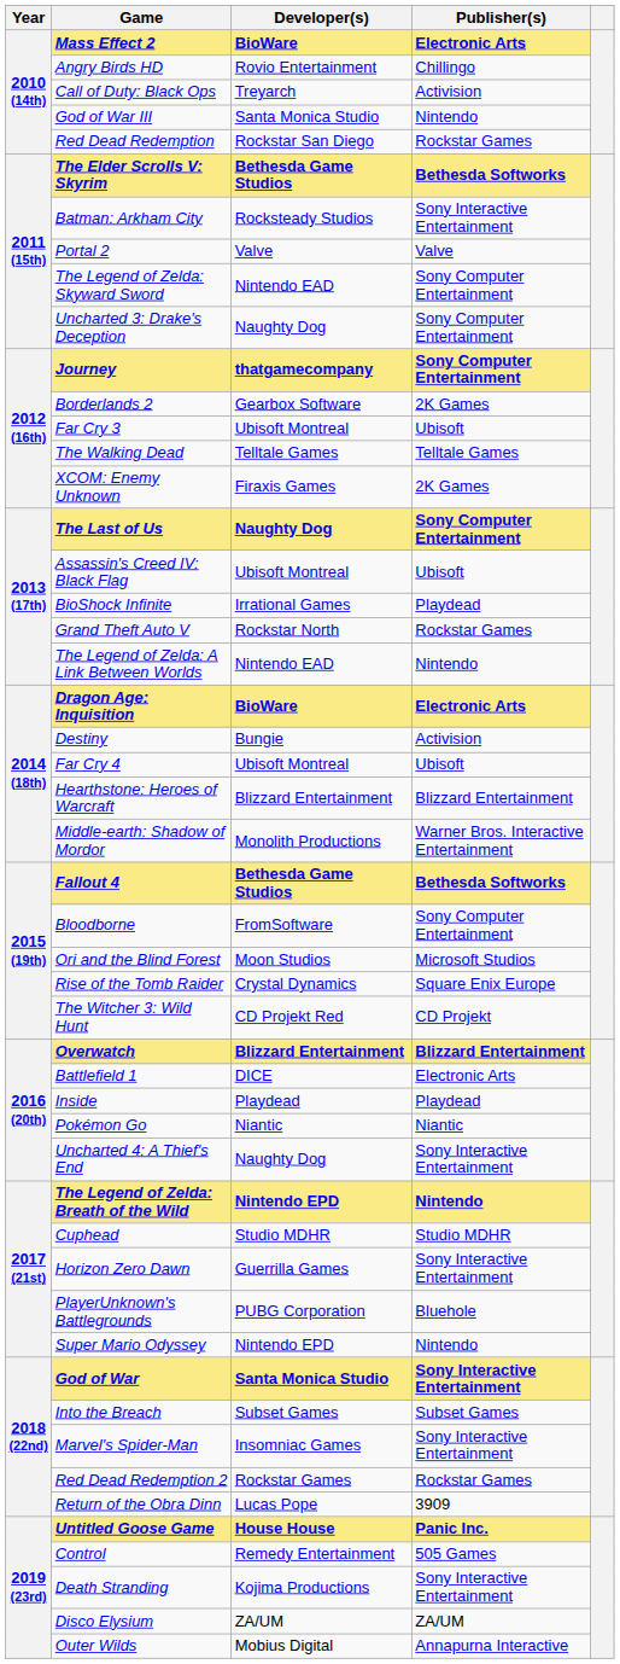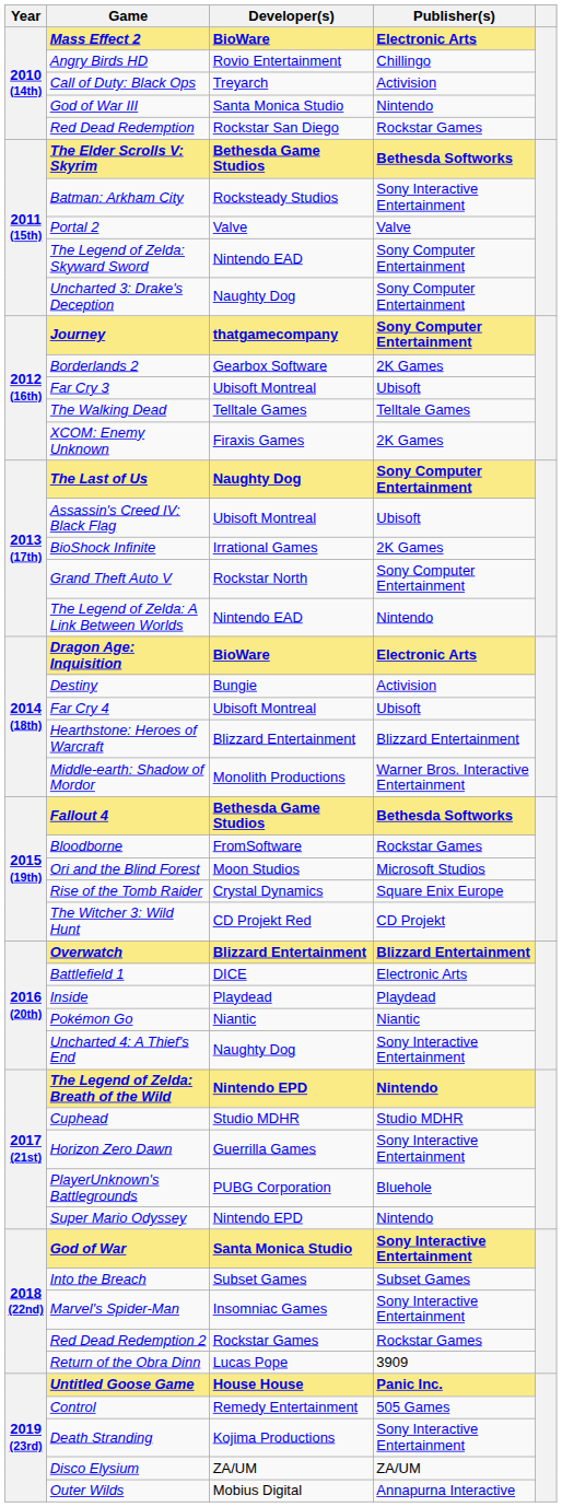 <table class="wikitable sortable" style="width:100%;">
 <tr style="background:#bebebe">
 <th scope="col" style="width:6%;">Year</th>
 <th scope="col" style="width:30%;">Game</th>
 <th scope="col" style="width:30%;">Developer(s)</th>
 <th scope="col" style="width:30%;">Publisher(s)</th>
 <th scope="col" style="width:4%;" class="unsortable"></th>
 </tr>
 <tr>
 <th scope="row" rowspan="5" style="text-align:center"><a href='#'>2010</a> <br><small><a href='#'>(14th)</a> </small></th>
 <td style="background:#FAEB86"><strong><em><a href='#'>Mass Effect 2</a></em></strong></td>
 <td style="background:#FAEB86"><strong><a href='#'>BioWare</a></strong></td>
 <td style="background:#FAEB86"><strong><a href='#'>Electronic Arts</a></strong></td>
 <th scope="row" rowspan="5" style="text-align;center;"></th>
 </tr>
 <tr>
 <td><em><a href='#'>Angry Birds HD</a></em></td>
 <td><a href='#'>Rovio Entertainment</a></td>
 <td><a href='#'>Chillingo</a></td>
 </tr>
 <tr>
 <td><em><a href='#'>Call of Duty: Black Ops</a></em></td>
 <td><a href='#'>Treyarch</a></td>
 <td><a href='#'>Activision</a></td>
 </tr>
 <tr>
 <td><em><a href='#'>God of War III</a></em></td>
 <td><a href='#'>Santa Monica Studio</a></td>
 <td><a href='#'>Nintendo</a></td>
 </tr>
 <tr>
 <td><em><a href='#'>Red Dead Redemption</a></em></td>
 <td><a href='#'>Rockstar San Diego</a></td>
 <td><a href='#'>Rockstar Games</a></td>
 </tr>
 <tr>
 <th scope="row" rowspan="5" style="text-align:center"><a href='#'>2011</a> <br><small><a href='#'>(15th)</a> </small></th>
 <td style="background:#FAEB86"><strong><em><a href='#'>The Elder Scrolls V: Skyrim</a></em></strong></td>
 <td style="background:#FAEB86"><strong><a href='#'>Bethesda Game Studios</a></strong></td>
 <td style="background:#FAEB86"><strong><a href='#'>Bethesda Softworks</a></strong></td>
 <th scope="row" rowspan="5" style="text-align;center;"></th>
 </tr>
 <tr>
 <td><em><a href='#'>Batman: Arkham City</a></em></td>
 <td><a href='#'>Rocksteady Studios</a></td>
 <td><a href='#'>Sony Interactive Entertainment</a></td>
 </tr>
 <tr>
 <td><em><a href='#'>Portal 2</a></em></td>
 <td><a href='#'>Valve</a></td>
 <td><a href='#'>Valve</a></td>
 </tr>
 <tr>
 <td><em><a href='#'>The Legend of Zelda: Skyward Sword</a></em></td>
 <td><a href='#'>Nintendo EAD</a></td>
 <td><a href='#'>Sony Computer Entertainment</a></td>
 </tr>
 <tr>
 <td><em><a href='#'>Uncharted 3: Drake's Deception</a></em></td>
 <td><a href='#'>Naughty Dog</a></td>
 <td><a href='#'>Sony Computer Entertainment</a></td>
 </tr>
 <tr>
 <th scope="row" rowspan="5" style="text-align:center"><a href='#'>2012</a> <br><small><a href='#'>(16th)</a> </small></th>
 <td style="background:#FAEB86"><strong><em><a href='#'>Journey</a></em></strong></td>
 <td style="background:#FAEB86"><strong><a href='#'>thatgamecompany</a></strong></td>
 <td style="background:#FAEB86"><strong><a href='#'>Sony Computer Entertainment</a></strong></td>
 <th scope="row" rowspan="5" style="text-align;center;"></th>
 </tr>
 <tr>
 <td><em><a href='#'>Borderlands 2</a></em></td>
 <td><a href='#'>Gearbox Software</a></td>
 <td><a href='#'>2K Games</a></td>
 </tr>
 <tr>
 <td><em><a href='#'>Far Cry 3</a></em></td>
 <td><a href='#'>Ubisoft Montreal</a></td>
 <td><a href='#'>Ubisoft</a></td>
 </tr>
 <tr>
 <td><em><a href='#'>The Walking Dead</a></em></td>
 <td><a href='#'>Telltale Games</a></td>
 <td><a href='#'>Telltale Games</a></td>
 </tr>
 <tr>
 <td><em><a href='#'>XCOM: Enemy Unknown</a></em></td>
 <td><a href='#'>Firaxis Games</a></td>
 <td><a href='#'>2K Games</a></td>
 </tr>
 <tr>
 <th scope="row" rowspan="5" style="text-align:center"><a href='#'>2013</a> <br><small><a href='#'>(17th)</a> </small></th>
 <td style="background:#FAEB86"><strong><em><a href='#'>The Last of Us</a></em></strong></td>
 <td style="background:#FAEB86"><strong><a href='#'>Naughty Dog</a></strong></td>
 <td style="background:#FAEB86"><strong><a href='#'>Sony Computer Entertainment</a></strong></td>
 <th scope="row" rowspan="5" style="text-align;center;"></th>
 </tr>
 <tr>
 <td><em><a href='#'>Assassin's Creed IV: Black Flag</a></em></td>
 <td><a href='#'>Ubisoft Montreal</a></td>
 <td><a href='#'>Ubisoft</a></td>
 </tr>
 <tr>
 <td><em><a href='#'>BioShock Infinite</a></em></td>
 <td><a href='#'>Irrational Games</a></td>
-<td><a href='#'>Playdead</a></td>
+<td><a href='#'>2K Games</a></td>
 </tr>
 <tr>
 <td><em><a href='#'>Grand Theft Auto V</a></em></td>
 <td><a href='#'>Rockstar North</a></td>
-<td><a href='#'>Rockstar Games</a></td>
+<td><a href='#'>Sony Computer Entertainment</a></td>
 </tr>
 <tr>
 <td><em><a href='#'>The Legend of Zelda: A Link Between Worlds</a></em></td>
 <td><a href='#'>Nintendo EAD</a></td>
 <td><a href='#'>Nintendo</a></td>
 </tr>
 <tr>
 <th scope="row" rowspan="5" style="text-align:center"><a href='#'>2014</a> <br><small><a href='#'>(18th)</a> </small></th>
 <td style="background:#FAEB86"><strong><em><a href='#'>Dragon Age: Inquisition</a></em></strong></td>
 <td style="background:#FAEB86"><strong><a href='#'>BioWare</a></strong></td>
 <td style="background:#FAEB86"><strong><a href='#'>Electronic Arts</a></strong></td>
 <th scope="row" rowspan="5" style="text-align;center;"></th>
 </tr>
 <tr>
 <td><em><a href='#'>Destiny</a></em></td>
 <td><a href='#'>Bungie</a></td>
 <td><a href='#'>Activision</a></td>
 </tr>
 <tr>
 <td><em><a href='#'>Far Cry 4</a></em></td>
 <td><a href='#'>Ubisoft Montreal</a></td>
 <td><a href='#'>Ubisoft</a></td>
 </tr>
 <tr>
 <td><em><a href='#'>Hearthstone: Heroes of Warcraft</a></em></td>
 <td><a href='#'>Blizzard Entertainment</a></td>
 <td><a href='#'>Blizzard Entertainment</a></td>
 </tr>
 <tr>
 <td><em><a href='#'>Middle-earth: Shadow of Mordor</a></em></td>
 <td><a href='#'>Monolith Productions</a></td>
 <td><a href='#'>Warner Bros. Interactive Entertainment</a></td>
 </tr>
 <tr>
 <th scope="row" rowspan="5" style="text-align:center"><a href='#'>2015</a> <br><small><a href='#'>(19th)</a> </small></th>
 <td style="background:#FAEB86"><strong><em><a href='#'>Fallout 4</a></em></strong></td>
 <td style="background:#FAEB86"><strong><a href='#'>Bethesda Game Studios</a></strong></td>
 <td style="background:#FAEB86"><strong><a href='#'>Bethesda Softworks</a></strong></td>
 <th scope="row" rowspan="5" style="text-align;center;"></th>
 </tr>
 <tr>
 <td><em><a href='#'>Bloodborne</a></em></td>
 <td><a href='#'>FromSoftware</a></td>
-<td><a href='#'>Sony Computer Entertainment</a></td>
+<td><a href='#'>Rockstar Games</a></td>
 </tr>
 <tr>
 <td><em><a href='#'>Ori and the Blind Forest</a></em></td>
 <td><a href='#'>Moon Studios</a></td>
 <td><a href='#'>Microsoft Studios</a></td>
 </tr>
 <tr>
 <td><em><a href='#'>Rise of the Tomb Raider</a></em></td>
 <td><a href='#'>Crystal Dynamics</a></td>
 <td><a href='#'>Square Enix Europe</a></td>
 </tr>
 <tr>
 <td><em><a href='#'>The Witcher 3: Wild Hunt</a></em></td>
 <td><a href='#'>CD Projekt Red</a></td>
 <td><a href='#'>CD Projekt</a></td>
 </tr>
 <tr>
 <th scope="row" rowspan="5" style="text-align:center"><a href='#'>2016</a> <br><small><a href='#'>(20th)</a> </small></th>
 <td style="background:#FAEB86"><strong><em><a href='#'>Overwatch</a></em></strong></td>
 <td style="background:#FAEB86"><strong><a href='#'>Blizzard Entertainment</a></strong></td>
 <td style="background:#FAEB86"><strong><a href='#'>Blizzard Entertainment</a></strong></td>
 <th scope="row" rowspan="5" style="text-align;center;"></th>
 </tr>
 <tr>
 <td><em><a href='#'>Battlefield 1</a></em></td>
 <td><a href='#'>DICE</a></td>
 <td><a href='#'>Electronic Arts</a></td>
 </tr>
 <tr>
 <td><em><a href='#'>Inside</a></em></td>
 <td><a href='#'>Playdead</a></td>
 <td><a href='#'>Playdead</a></td>
 </tr>
 <tr>
 <td><em><a href='#'>Pokémon Go</a></em></td>
 <td><a href='#'>Niantic</a></td>
 <td><a href='#'>Niantic</a></td>
 </tr>
 <tr>
 <td><em><a href='#'>Uncharted 4: A Thief's End</a></em></td>
 <td><a href='#'>Naughty Dog</a></td>
 <td><a href='#'>Sony Interactive Entertainment</a></td>
 </tr>
 <tr>
 <th scope="row" rowspan="5" style="text-align:center"><a href='#'>2017</a> <br><small><a href='#'>(21st)</a> </small></th>
 <td style="background:#FAEB86"><strong><em><a href='#'>The Legend of Zelda: Breath of the Wild</a></em></strong></td>
 <td style="background:#FAEB86"><strong><a href='#'>Nintendo EPD</a></strong></td>
 <td style="background:#FAEB86"><strong><a href='#'>Nintendo</a></strong></td>
 <th scope="row" rowspan="5" style="text-align;center;"></th>
 </tr>
 <tr>
 <td><em><a href='#'>Cuphead</a></em></td>
 <td><a href='#'>Studio MDHR</a></td>
 <td><a href='#'>Studio MDHR</a></td>
 </tr>
 <tr>
 <td><em><a href='#'>Horizon Zero Dawn</a></em></td>
 <td><a href='#'>Guerrilla Games</a></td>
 <td><a href='#'>Sony Interactive Entertainment</a></td>
 </tr>
 <tr>
 <td><em><a href='#'>PlayerUnknown's Battlegrounds</a></em></td>
 <td><a href='#'>PUBG Corporation</a></td>
 <td><a href='#'>Bluehole</a></td>
 </tr>
 <tr>
 <td><em><a href='#'>Super Mario Odyssey</a></em></td>
 <td><a href='#'>Nintendo EPD</a></td>
 <td><a href='#'>Nintendo</a></td>
 </tr>
 <tr>
 <th scope="row" rowspan="5" style="text-align:center"><a href='#'>2018</a> <br><small><a href='#'>(22nd)</a> </small></th>
 <td style="background:#FAEB86"><strong><em><a href='#'>God of War</a></em></strong></td>
 <td style="background:#FAEB86"><strong><a href='#'>Santa Monica Studio</a></strong></td>
 <td style="background:#FAEB86"><strong><a href='#'>Sony Interactive Entertainment</a></strong></td>
 <th scope="row" rowspan="5" style="text-align;center;"></th>
 </tr>
 <tr>
 <td><em><a href='#'>Into the Breach</a></em></td>
 <td><a href='#'>Subset Games</a></td>
 <td><a href='#'>Subset Games</a></td>
 </tr>
 <tr>
 <td><em><a href='#'>Marvel's Spider-Man</a></em></td>
 <td><a href='#'>Insomniac Games</a></td>
 <td><a href='#'>Sony Interactive Entertainment</a></td>
 </tr>
 <tr>
 <td><em><a href='#'>Red Dead Redemption 2</a></em></td>
 <td><a href='#'>Rockstar Games</a></td>
 <td><a href='#'>Rockstar Games</a></td>
 </tr>
 <tr>
 <td><em><a href='#'>Return of the Obra Dinn</a></em></td>
 <td><a href='#'>Lucas Pope</a></td>
 <td>3909</td>
 </tr>
 <tr>
 <th scope="row" rowspan="5" style="text-align:center"><a href='#'>2019</a> <br><small><a href='#'>(23rd)</a> </small></th>
 <td style="background:#FAEB86"><strong><em><a href='#'>Untitled Goose Game</a></em></strong></td>
 <td style="background:#FAEB86"><strong><a href='#'>House House</a></strong></td>
 <td style="background:#FAEB86"><strong><a href='#'>Panic Inc.</a></strong></td>
 <th scope="row" rowspan="5" style="text-align;center;"></th>
 </tr>
 <tr>
 <td><em><a href='#'>Control</a></em></td>
 <td><a href='#'>Remedy Entertainment</a></td>
 <td><a href='#'>505 Games</a></td>
 </tr>
 <tr>
 <td><em><a href='#'>Death Stranding</a></em></td>
 <td><a href='#'>Kojima Productions</a></td>
 <td><a href='#'>Sony Interactive Entertainment</a></td>
 </tr>
 <tr>
 <td><em><a href='#'>Disco Elysium</a></em></td>
 <td>ZA/UM</td>
 <td>ZA/UM</td>
 </tr>
 <tr>
 <td><em><a href='#'>Outer Wilds</a></em></td>
 <td>Mobius Digital</td>
 <td><a href='#'>Annapurna Interactive</a></td>
 </tr>
 </table>
